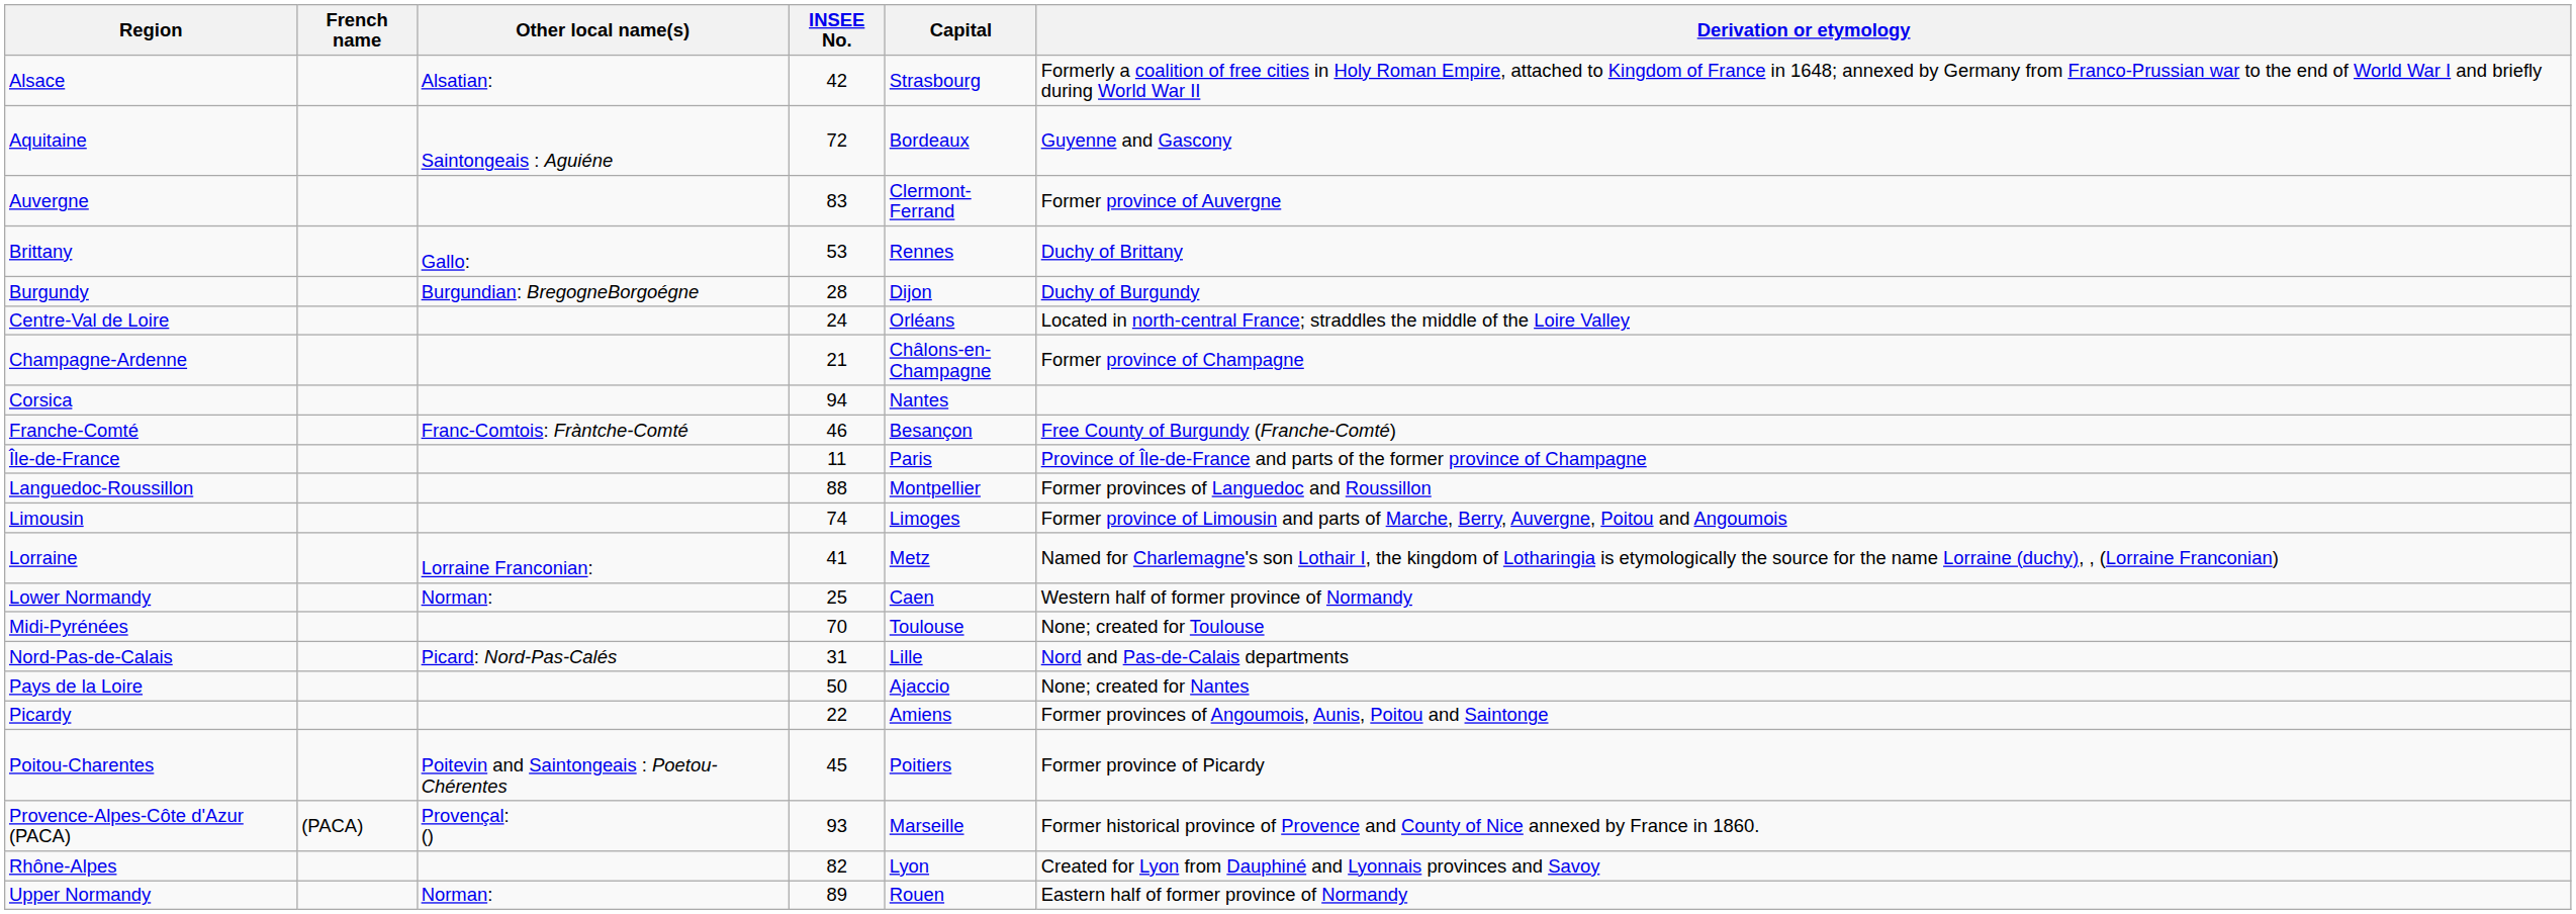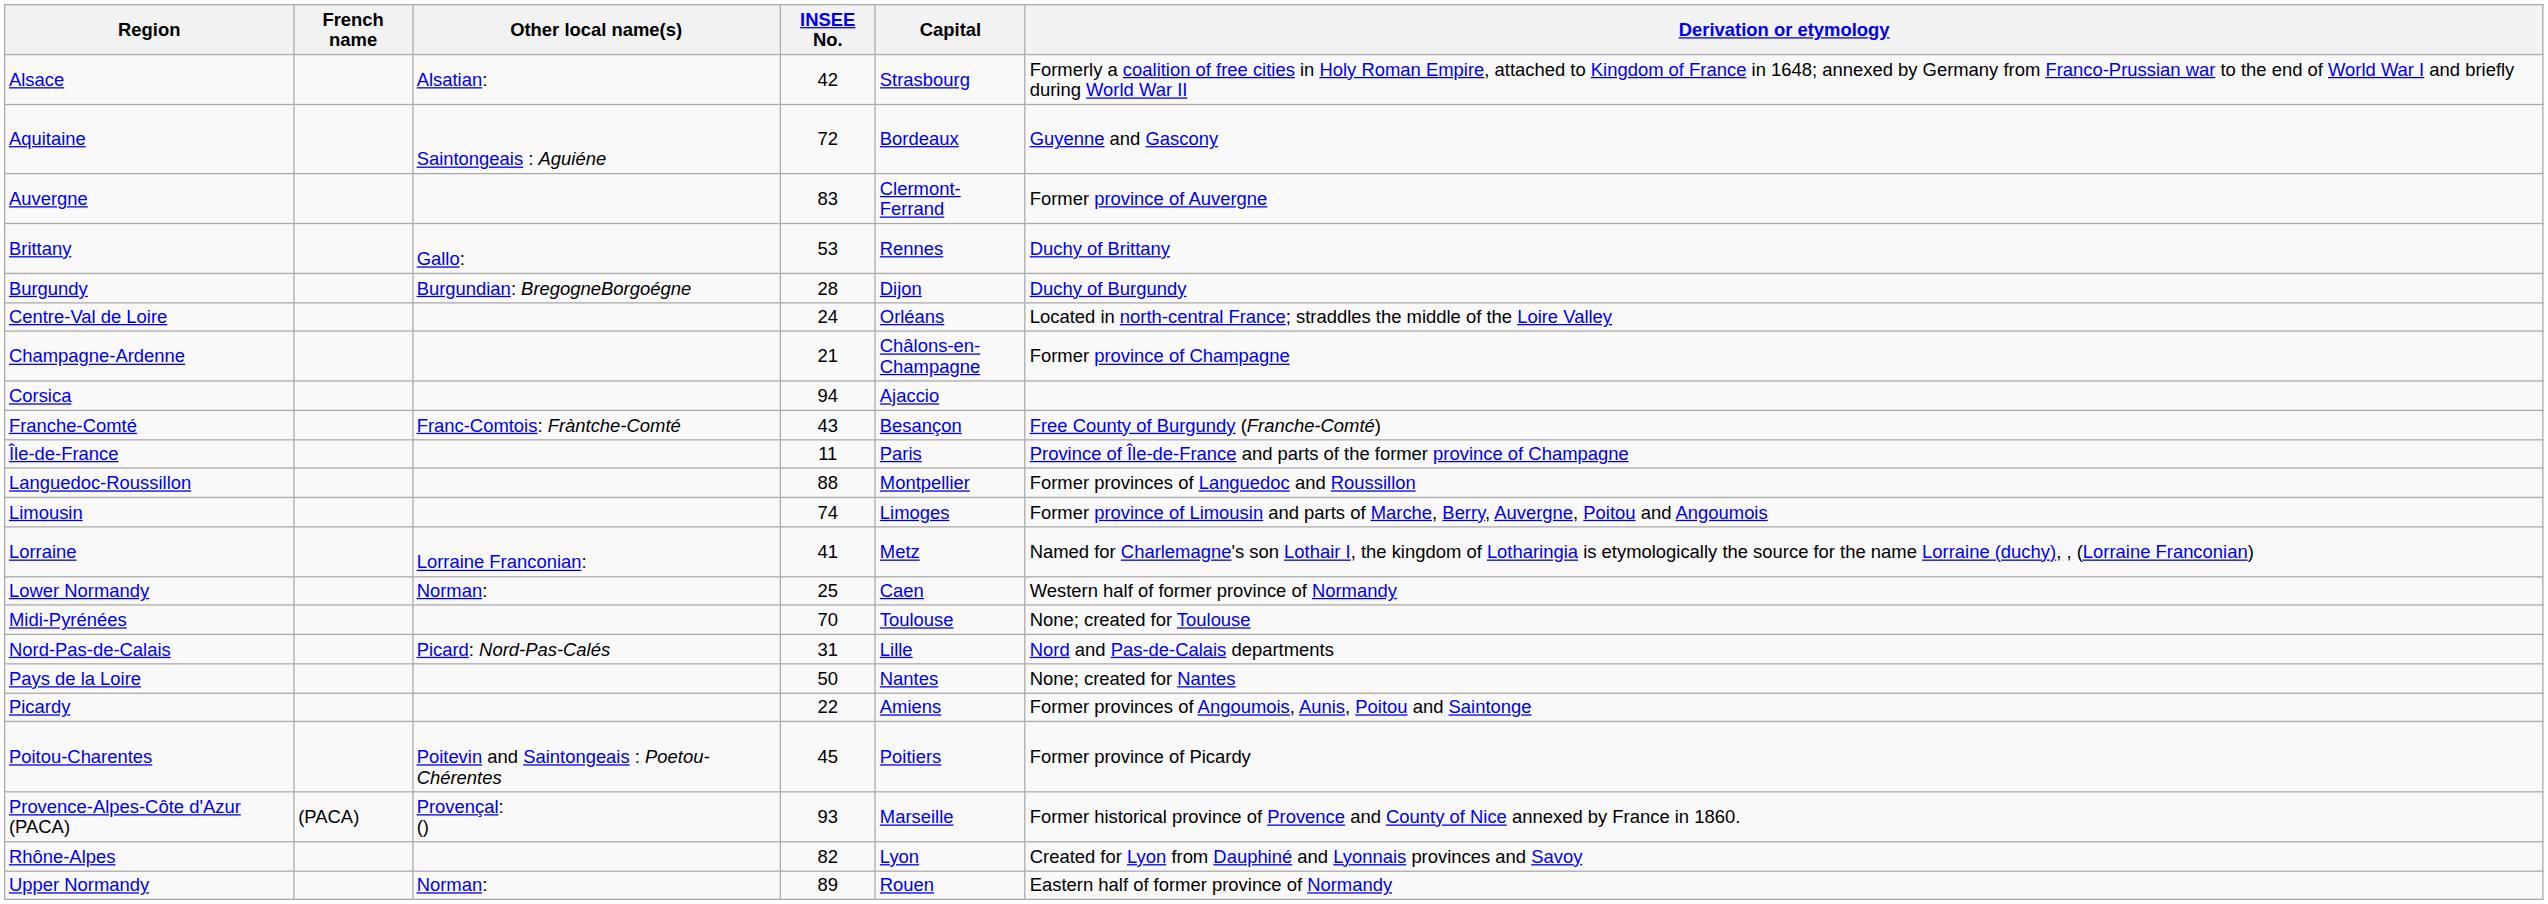 <table class="wikitable sortable mw-collapsible" border="1" style="font-size:90%; border-spacing: 0; margin: 1em auto;">
 <tr>
 <th>Region</th>
 <th>French name</th>
 <th>Other local name(s)</th>
 <th><a href='#'>INSEE</a> No.</th>
 <th>Capital</th>
 <th><a href='#'>Derivation or etymology</a></th>
 </tr>
 <tr>
 <td><a href='#'>Alsace</a></td>
 <td></td>
 <td><a href='#'>Alsatian</a>: <br></td>
 <td align="center">42</td>
 <td><a href='#'>Strasbourg</a></td>
 <td>Formerly a <a href='#'>coalition of free cities</a> in <a href='#'>Holy Roman Empire</a>, attached to <a href='#'>Kingdom of France</a> in 1648; annexed by Germany from <a href='#'>Franco-Prussian war</a> to the end of <a href='#'>World War I</a> and briefly during <a href='#'>World War II</a></td>
 </tr>
 <tr>
 <td><a href='#'>Aquitaine</a></td>
 <td></td>
 <td><br><br><a href='#'>Saintongeais</a> : <em>Aguiéne</em></td>
 <td align="center">72</td>
 <td><a href='#'>Bordeaux</a></td>
 <td><a href='#'>Guyenne</a> and <a href='#'>Gascony</a></td>
 </tr>
 <tr>
 <td><a href='#'>Auvergne</a></td>
 <td></td>
 <td></td>
 <td align="center">83</td>
 <td><a href='#'>Clermont-Ferrand</a></td>
 <td>Former <a href='#'>province of Auvergne</a></td>
 </tr>
 <tr>
 <td><a href='#'>Brittany</a></td>
 <td></td>
 <td><br><a href='#'>Gallo</a>: </td>
 <td align="center">53</td>
 <td><a href='#'>Rennes</a></td>
 <td><a href='#'>Duchy of Brittany</a></td>
 </tr>
 <tr>
 <td><a href='#'>Burgundy</a></td>
 <td></td>
 <td><a href='#'>Burgundian</a>: <em>Bregogne</em><em>Borgoégne</em><br></td>
 <td align="center">28</td>
 <td><a href='#'>Dijon</a></td>
 <td><a href='#'>Duchy of Burgundy</a></td>
 </tr>
 <tr>
 <td><a href='#'>Centre-Val de Loire</a></td>
 <td></td>
 <td></td>
 <td align="center">24</td>
 <td><a href='#'>Orléans</a></td>
 <td>Located in <a href='#'>north-central France</a>; straddles the middle of the <a href='#'>Loire Valley</a></td>
 </tr>
 <tr>
 <td><a href='#'>Champagne-Ardenne</a></td>
 <td></td>
 <td></td>
 <td align="center">21</td>
 <td><a href='#'>Châlons-en-<br>Champagne</a></td>
 <td>Former <a href='#'>province of Champagne</a></td>
 </tr>
 <tr>
 <td><a href='#'>Corsica</a></td>
 <td></td>
 <td></td>
 <td align="center">94</td>
-<td><a href='#'>Nantes</a></td>
+<td><a href='#'>Ajaccio</a></td>
 <td></td>
 </tr>
 <tr>
 <td><a href='#'>Franche-Comté</a></td>
 <td></td>
 <td><a href='#'>Franc-Comtois</a>: <em>Fràntche-Comté</em><br></td>
-<td align="center">46</td>
+<td align="center">43</td>
 <td><a href='#'>Besançon</a></td>
 <td><a href='#'>Free County of Burgundy</a> (<em>Franche-Comté</em>)</td>
 </tr>
 <tr>
 <td><a href='#'>Île-de-France</a></td>
 <td></td>
 <td></td>
 <td align="center">11</td>
 <td><a href='#'>Paris</a></td>
 <td><a href='#'>Province of Île-de-France</a> and parts of the former <a href='#'>province of Champagne</a></td>
 </tr>
 <tr>
 <td><a href='#'>Languedoc-Roussillon</a></td>
 <td></td>
 <td><br></td>
 <td align="center">88</td>
 <td><a href='#'>Montpellier</a></td>
 <td>Former provinces of <a href='#'>Languedoc</a> and <a href='#'>Roussillon</a></td>
 </tr>
 <tr>
 <td><a href='#'>Limousin</a></td>
 <td></td>
 <td></td>
 <td align="center">74</td>
 <td><a href='#'>Limoges</a></td>
 <td>Former <a href='#'>province of Limousin</a> and parts of <a href='#'>Marche</a>, <a href='#'>Berry</a>, <a href='#'>Auvergne</a>, <a href='#'>Poitou</a> and <a href='#'>Angoumois</a></td>
 </tr>
 <tr>
 <td><a href='#'>Lorraine</a></td>
 <td></td>
 <td><br><a href='#'>Lorraine Franconian</a>: </td>
 <td align="center">41</td>
 <td><a href='#'>Metz</a></td>
 <td>Named for <a href='#'>Charlemagne</a>'s son <a href='#'>Lothair I</a>, the kingdom of <a href='#'>Lotharingia</a> is etymologically the source for the name <a href='#'>Lorraine (duchy)</a>, ,  (<a href='#'>Lorraine Franconian</a>)</td>
 </tr>
 <tr>
 <td><a href='#'>Lower Normandy</a></td>
 <td></td>
 <td><a href='#'>Norman</a>: <br></td>
 <td align="center">25</td>
 <td><a href='#'>Caen</a></td>
 <td>Western half of former province of <a href='#'>Normandy</a></td>
 </tr>
 <tr>
 <td><a href='#'>Midi-Pyrénées</a></td>
 <td></td>
 <td><br></td>
 <td align="center">70</td>
 <td><a href='#'>Toulouse</a></td>
 <td>None; created for <a href='#'>Toulouse</a></td>
 </tr>
 <tr>
 <td><a href='#'>Nord-Pas-de-Calais</a></td>
 <td></td>
 <td><a href='#'>Picard</a>: <em>Nord-Pas-Calés</em></td>
 <td align="center">31</td>
 <td><a href='#'>Lille</a></td>
 <td><a href='#'>Nord</a> and <a href='#'>Pas-de-Calais</a> departments</td>
 </tr>
 <tr>
 <td><a href='#'>Pays de la Loire</a></td>
 <td></td>
 <td></td>
 <td align="center">50</td>
-<td><a href='#'>Ajaccio</a></td>
+<td><a href='#'>Nantes</a></td>
 <td>None; created for <a href='#'>Nantes</a></td>
 </tr>
 <tr>
 <td><a href='#'>Picardy</a></td>
 <td></td>
 <td></td>
 <td align="center">22</td>
 <td><a href='#'>Amiens</a></td>
 <td>Former provinces of <a href='#'>Angoumois</a>, <a href='#'>Aunis</a>, <a href='#'>Poitou</a> and <a href='#'>Saintonge</a></td>
 </tr>
 <tr>
 <td><a href='#'>Poitou-Charentes</a></td>
 <td></td>
 <td><br><a href='#'>Poitevin</a> and <a href='#'>Saintongeais</a> : <em>Poetou-Chérentes</em></td>
 <td align="center">45</td>
 <td><a href='#'>Poitiers</a></td>
 <td>Former province of Picardy</td>
 </tr>
 <tr>
 <td><a href='#'>Provence-Alpes-Côte d'Azur</a> (PACA)</td>
 <td> (PACA)</td>
 <td style="white-space:nowrap;"><a href='#'>Provençal</a>: <br>()</td>
 <td align="center">93</td>
 <td><a href='#'>Marseille</a></td>
 <td>Former historical province of <a href='#'>Provence</a> and <a href='#'>County of Nice</a> annexed by France in 1860.</td>
 </tr>
 <tr>
 <td><a href='#'>Rhône-Alpes</a></td>
 <td></td>
 <td><br></td>
 <td align="center">82</td>
 <td><a href='#'>Lyon</a></td>
 <td>Created for <a href='#'>Lyon</a> from <a href='#'>Dauphiné</a> and <a href='#'>Lyonnais</a> provinces and <a href='#'>Savoy</a></td>
 </tr>
 <tr>
 <td><a href='#'>Upper Normandy</a></td>
 <td></td>
 <td><a href='#'>Norman</a>: <br></td>
 <td align="center">89</td>
 <td><a href='#'>Rouen</a></td>
 <td>Eastern half of former province of <a href='#'>Normandy</a></td>
 </tr>
 </table>
